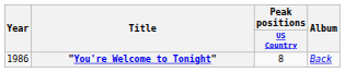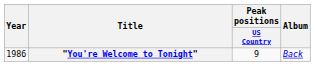 <table class="wikitable plainrowheaders" style="text-align:center;">
 <tr>
 <th rowspan="2">Year</th>
 <th rowspan="2" style="width:24em;">Title</th>
 <th>Peak positions</th>
 <th rowspan="2">Album</th>
 </tr>
 <tr style="font-size:smaller;">
 <th width="65"><a href='#'>US<br>Country</a><br></th>
 </tr>
 <tr>
 <td>1986</td>
 <th scope="row">"<a href='#'>You're Welcome to Tonight</a>"<br></th>
-<td>8</td>
+<td>9</td>
 <td align="left"><em><a href='#'>Back</a></em></td>
 </tr>
 </table>
